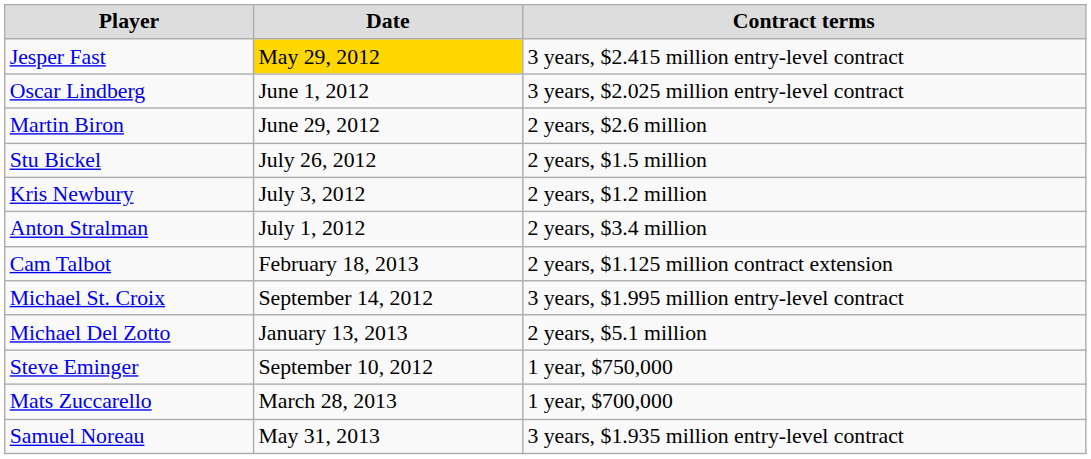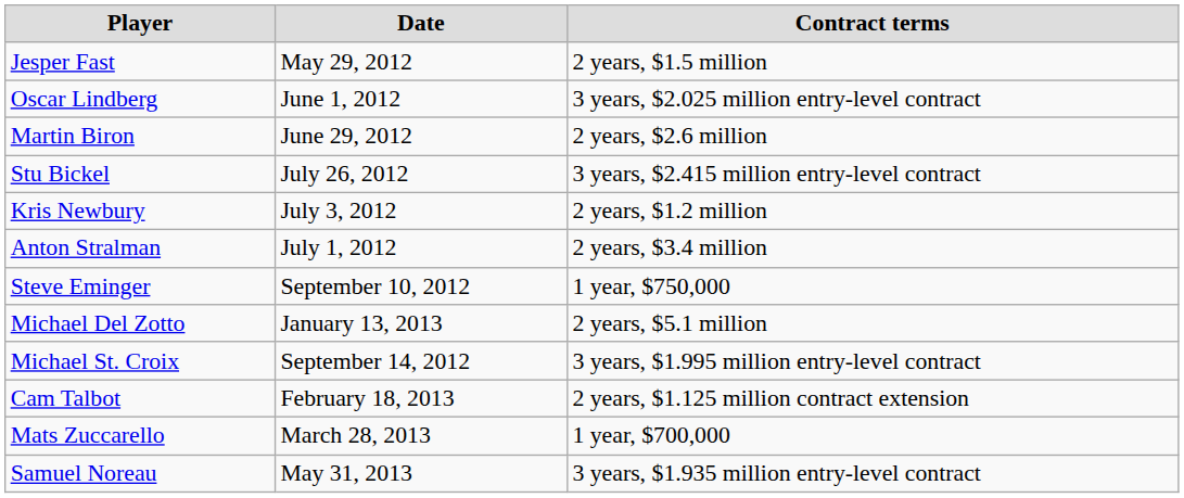 <table class="wikitable" style="width:90%;">
 <tr style="text-align:center; background:#ddd;">
 <td><strong>Player</strong></td>
 <td><strong>Date</strong></td>
 <td><strong>Contract terms</strong></td>
 </tr>
 <tr>
 <td><a href='#'>Jesper Fast</a></td>
-<td style="background: gold;">May 29, 2012</td>
-<td>3 years, $2.415 million entry-level contract</td>
+<td>May 29, 2012</td>
+<td>2 years, $1.5 million</td>
 </tr>
 <tr>
 <td><a href='#'>Oscar Lindberg</a></td>
 <td>June 1, 2012</td>
 <td>3 years, $2.025 million entry-level contract</td>
 </tr>
 <tr>
 <td><a href='#'>Martin Biron</a></td>
 <td>June 29, 2012</td>
 <td>2 years, $2.6 million</td>
 </tr>
 <tr>
 <td><a href='#'>Stu Bickel</a></td>
 <td>July 26, 2012</td>
-<td>2 years, $1.5 million</td>
+<td>3 years, $2.415 million entry-level contract</td>
 </tr>
 <tr>
 <td><a href='#'>Kris Newbury</a></td>
 <td>July 3, 2012</td>
 <td>2 years, $1.2 million</td>
 </tr>
 <tr>
 <td><a href='#'>Anton Stralman</a></td>
 <td>July 1, 2012</td>
 <td>2 years, $3.4 million</td>
 </tr>
 <tr>
-<td><a href='#'>Cam Talbot</a></td>
-<td>February 18, 2013</td>
-<td>2 years, $1.125 million contract extension</td>
+<td><a href='#'>Steve Eminger</a></td>
+<td>September 10, 2012</td>
+<td>1 year, $750,000</td>
+</tr>
+<tr>
+<td><a href='#'>Michael Del Zotto</a></td>
+<td>January 13, 2013</td>
+<td>2 years, $5.1 million</td>
 </tr>
 <tr>
 <td><a href='#'>Michael St. Croix</a></td>
 <td>September 14, 2012</td>
 <td>3 years, $1.995 million entry-level contract</td>
 </tr>
 <tr>
-<td><a href='#'>Michael Del Zotto</a></td>
-<td>January 13, 2013</td>
-<td>2 years, $5.1 million</td>
-</tr>
-<tr>
-<td><a href='#'>Steve Eminger</a></td>
-<td>September 10, 2012</td>
-<td>1 year, $750,000</td>
+<td><a href='#'>Cam Talbot</a></td>
+<td>February 18, 2013</td>
+<td>2 years, $1.125 million contract extension</td>
 </tr>
 <tr>
 <td><a href='#'>Mats Zuccarello</a></td>
 <td>March 28, 2013</td>
 <td>1 year, $700,000</td>
 </tr>
 <tr>
 <td><a href='#'>Samuel Noreau</a></td>
 <td>May 31, 2013</td>
 <td>3 years, $1.935 million entry-level contract</td>
 </tr>
 </table>
